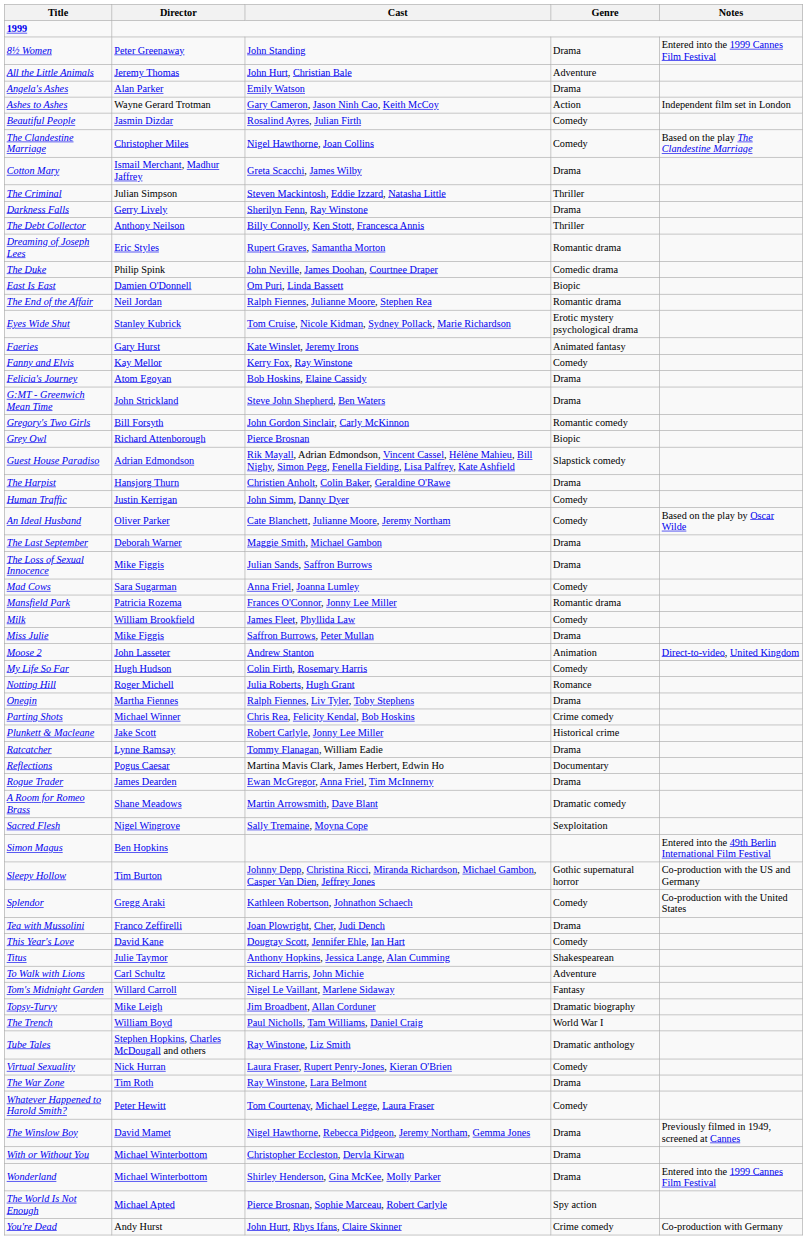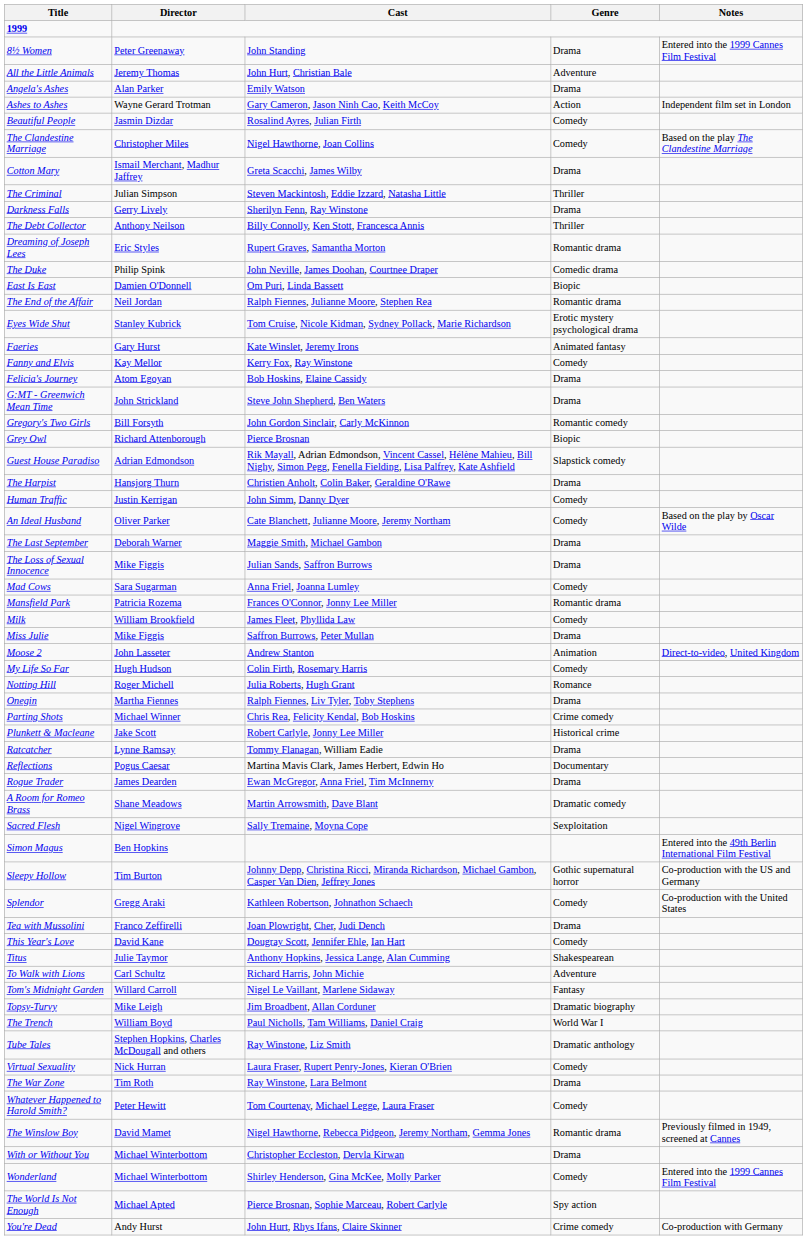 <table class="wikitable">
 <tr>
 <th>Title</th>
 <th>Director</th>
 <th>Cast</th>
 <th>Genre</th>
 <th>Notes</th>
 </tr>
 <tr>
 <td><strong><a href='#'>1999</a></strong></td>
 </tr>
 <tr>
 <td><em><a href='#'>8½ Women</a></em></td>
 <td><a href='#'>Peter Greenaway</a></td>
 <td><a href='#'>John Standing</a></td>
 <td>Drama</td>
 <td>Entered into the <a href='#'>1999 Cannes Film Festival</a></td>
 </tr>
 <tr>
 <td><em><a href='#'>All the Little Animals</a></em></td>
 <td><a href='#'>Jeremy Thomas</a></td>
 <td><a href='#'>John Hurt</a>, <a href='#'>Christian Bale</a></td>
 <td>Adventure</td>
 <td></td>
 </tr>
 <tr>
 <td><em><a href='#'>Angela's Ashes</a></em></td>
 <td><a href='#'>Alan Parker</a></td>
 <td><a href='#'>Emily Watson</a></td>
 <td>Drama</td>
 <td></td>
 </tr>
 <tr>
 <td><em><a href='#'>Ashes to Ashes</a></em></td>
 <td>Wayne Gerard Trotman</td>
 <td><a href='#'>Gary Cameron</a>, <a href='#'>Jason Ninh Cao</a>, <a href='#'>Keith McCoy</a></td>
 <td>Action</td>
 <td>Independent film set in London</td>
 </tr>
 <tr>
 <td><em><a href='#'>Beautiful People</a></em></td>
 <td><a href='#'>Jasmin Dizdar</a></td>
 <td><a href='#'>Rosalind Ayres</a>, <a href='#'>Julian Firth</a></td>
 <td>Comedy</td>
 <td></td>
 </tr>
 <tr>
 <td><em><a href='#'>The Clandestine Marriage</a></em></td>
 <td><a href='#'>Christopher Miles</a></td>
 <td><a href='#'>Nigel Hawthorne</a>, <a href='#'>Joan Collins</a></td>
 <td>Comedy</td>
 <td>Based on the play <em><a href='#'>The Clandestine Marriage</a></em></td>
 </tr>
 <tr>
 <td><em><a href='#'>Cotton Mary</a></em></td>
 <td><a href='#'>Ismail Merchant</a>, <a href='#'>Madhur Jaffrey</a></td>
 <td><a href='#'>Greta Scacchi</a>, <a href='#'>James Wilby</a></td>
 <td>Drama</td>
 <td></td>
 </tr>
 <tr>
 <td><em><a href='#'>The Criminal</a></em></td>
 <td>Julian Simpson</td>
 <td><a href='#'>Steven Mackintosh</a>, <a href='#'>Eddie Izzard</a>, <a href='#'>Natasha Little</a></td>
 <td>Thriller</td>
 <td></td>
 </tr>
 <tr>
 <td><em><a href='#'>Darkness Falls</a></em></td>
 <td><a href='#'>Gerry Lively</a></td>
 <td><a href='#'>Sherilyn Fenn</a>, <a href='#'>Ray Winstone</a></td>
 <td>Drama</td>
 <td></td>
 </tr>
 <tr>
 <td><em><a href='#'>The Debt Collector</a></em></td>
 <td><a href='#'>Anthony Neilson</a></td>
 <td><a href='#'>Billy Connolly</a>, <a href='#'>Ken Stott</a>, <a href='#'>Francesca Annis</a></td>
 <td>Thriller</td>
 <td></td>
 </tr>
 <tr>
 <td><em><a href='#'>Dreaming of Joseph Lees</a></em></td>
 <td><a href='#'>Eric Styles</a></td>
 <td><a href='#'>Rupert Graves</a>, <a href='#'>Samantha Morton</a></td>
 <td>Romantic drama</td>
 <td></td>
 </tr>
 <tr>
 <td><em><a href='#'>The Duke</a></em></td>
 <td>Philip Spink</td>
 <td><a href='#'>John Neville</a>, <a href='#'>James Doohan</a>, <a href='#'>Courtnee Draper</a></td>
 <td>Comedic drama</td>
 <td></td>
 </tr>
 <tr>
 <td><em><a href='#'>East Is East</a></em></td>
 <td><a href='#'>Damien O'Donnell</a></td>
 <td><a href='#'>Om Puri</a>, <a href='#'>Linda Bassett</a></td>
 <td>Biopic</td>
 <td></td>
 </tr>
 <tr>
 <td><em><a href='#'>The End of the Affair</a></em></td>
 <td><a href='#'>Neil Jordan</a></td>
 <td><a href='#'>Ralph Fiennes</a>, <a href='#'>Julianne Moore</a>, <a href='#'>Stephen Rea</a></td>
 <td>Romantic drama</td>
 <td></td>
 </tr>
 <tr>
 <td><em><a href='#'>Eyes Wide Shut</a></em></td>
 <td><a href='#'>Stanley Kubrick</a></td>
 <td><a href='#'>Tom Cruise</a>, <a href='#'>Nicole Kidman</a>, <a href='#'>Sydney Pollack</a>, <a href='#'>Marie Richardson</a></td>
 <td>Erotic mystery psychological drama</td>
 <td></td>
 </tr>
 <tr>
 <td><em><a href='#'>Faeries</a></em></td>
 <td><a href='#'>Gary Hurst</a></td>
 <td><a href='#'>Kate Winslet</a>, <a href='#'>Jeremy Irons</a></td>
 <td>Animated fantasy</td>
 <td></td>
 </tr>
 <tr>
 <td><em><a href='#'>Fanny and Elvis</a></em></td>
 <td><a href='#'>Kay Mellor</a></td>
 <td><a href='#'>Kerry Fox</a>, <a href='#'>Ray Winstone</a></td>
 <td>Comedy</td>
 <td></td>
 </tr>
 <tr>
 <td><em><a href='#'>Felicia's Journey</a></em></td>
 <td><a href='#'>Atom Egoyan</a></td>
 <td><a href='#'>Bob Hoskins</a>, <a href='#'>Elaine Cassidy</a></td>
 <td>Drama</td>
 <td></td>
 </tr>
 <tr>
 <td><em><a href='#'>G:MT - Greenwich Mean Time</a></em></td>
 <td><a href='#'>John Strickland</a></td>
 <td><a href='#'>Steve John Shepherd</a>, <a href='#'>Ben Waters</a></td>
 <td>Drama</td>
 <td></td>
 </tr>
 <tr>
 <td><em><a href='#'>Gregory's Two Girls</a></em></td>
 <td><a href='#'>Bill Forsyth</a></td>
 <td><a href='#'>John Gordon Sinclair</a>, <a href='#'>Carly McKinnon</a></td>
 <td>Romantic comedy</td>
 <td></td>
 </tr>
 <tr>
 <td><em><a href='#'>Grey Owl</a></em></td>
 <td><a href='#'>Richard Attenborough</a></td>
 <td><a href='#'>Pierce Brosnan</a></td>
 <td>Biopic</td>
 <td></td>
 </tr>
 <tr>
 <td><em><a href='#'>Guest House Paradiso</a></em></td>
 <td><a href='#'>Adrian Edmondson</a></td>
 <td><a href='#'>Rik Mayall</a>, Adrian Edmondson, <a href='#'>Vincent Cassel</a>, <a href='#'>Hélène Mahieu</a>, <a href='#'>Bill Nighy</a>, <a href='#'>Simon Pegg</a>, <a href='#'>Fenella Fielding</a>, <a href='#'>Lisa Palfrey</a>, <a href='#'>Kate Ashfield</a></td>
 <td>Slapstick comedy</td>
 <td></td>
 </tr>
 <tr>
 <td><em><a href='#'>The Harpist</a></em></td>
 <td><a href='#'>Hansjorg Thurn</a></td>
 <td><a href='#'>Christien Anholt</a>, <a href='#'>Colin Baker</a>, <a href='#'>Geraldine O'Rawe</a></td>
 <td>Drama</td>
 <td></td>
 </tr>
 <tr>
 <td><em><a href='#'>Human Traffic</a></em></td>
 <td><a href='#'>Justin Kerrigan</a></td>
 <td><a href='#'>John Simm</a>, <a href='#'>Danny Dyer</a></td>
 <td>Comedy</td>
 <td></td>
 </tr>
 <tr>
 <td><em><a href='#'>An Ideal Husband</a></em></td>
 <td><a href='#'>Oliver Parker</a></td>
 <td><a href='#'>Cate Blanchett</a>, <a href='#'>Julianne Moore</a>, <a href='#'>Jeremy Northam</a></td>
 <td>Comedy</td>
 <td>Based on the play by <a href='#'>Oscar Wilde</a></td>
 </tr>
 <tr>
 <td><em><a href='#'>The Last September</a></em></td>
 <td><a href='#'>Deborah Warner</a></td>
 <td><a href='#'>Maggie Smith</a>, <a href='#'>Michael Gambon</a></td>
 <td>Drama</td>
 <td></td>
 </tr>
 <tr>
 <td><em><a href='#'>The Loss of Sexual Innocence</a></em></td>
 <td><a href='#'>Mike Figgis</a></td>
 <td><a href='#'>Julian Sands</a>, <a href='#'>Saffron Burrows</a></td>
 <td>Drama</td>
 <td></td>
 </tr>
 <tr>
 <td><em><a href='#'>Mad Cows</a></em></td>
 <td><a href='#'>Sara Sugarman</a></td>
 <td><a href='#'>Anna Friel</a>, <a href='#'>Joanna Lumley</a></td>
 <td>Comedy</td>
 <td></td>
 </tr>
 <tr>
 <td><em><a href='#'>Mansfield Park</a></em></td>
 <td><a href='#'>Patricia Rozema</a></td>
 <td><a href='#'>Frances O'Connor</a>, <a href='#'>Jonny Lee Miller</a></td>
 <td>Romantic drama</td>
 <td></td>
 </tr>
 <tr>
 <td><em><a href='#'>Milk</a></em></td>
 <td><a href='#'>William Brookfield</a></td>
 <td><a href='#'>James Fleet</a>, <a href='#'>Phyllida Law</a></td>
 <td>Comedy</td>
 <td></td>
 </tr>
 <tr>
 <td><em><a href='#'>Miss Julie</a></em></td>
 <td><a href='#'>Mike Figgis</a></td>
 <td><a href='#'>Saffron Burrows</a>, <a href='#'>Peter Mullan</a></td>
 <td>Drama</td>
 <td></td>
 </tr>
 <tr>
 <td><em><a href='#'>Moose 2</a></em></td>
 <td><a href='#'>John Lasseter</a></td>
 <td><a href='#'>Andrew Stanton</a></td>
 <td>Animation</td>
 <td><a href='#'>Direct-to-video</a>, <a href='#'>United Kingdom</a></td>
 </tr>
 <tr>
 <td><em><a href='#'>My Life So Far</a></em></td>
 <td><a href='#'>Hugh Hudson</a></td>
 <td><a href='#'>Colin Firth</a>, <a href='#'>Rosemary Harris</a></td>
 <td>Comedy</td>
 <td></td>
 </tr>
 <tr>
 <td><em><a href='#'>Notting Hill</a></em></td>
 <td><a href='#'>Roger Michell</a></td>
 <td><a href='#'>Julia Roberts</a>, <a href='#'>Hugh Grant</a></td>
 <td>Romance</td>
 <td></td>
 </tr>
 <tr>
 <td><em><a href='#'>Onegin</a></em></td>
 <td><a href='#'>Martha Fiennes</a></td>
 <td><a href='#'>Ralph Fiennes</a>, <a href='#'>Liv Tyler</a>, <a href='#'>Toby Stephens</a></td>
 <td>Drama</td>
 <td></td>
 </tr>
 <tr>
 <td><em><a href='#'>Parting Shots</a></em></td>
 <td><a href='#'>Michael Winner</a></td>
 <td><a href='#'>Chris Rea</a>, <a href='#'>Felicity Kendal</a>, <a href='#'>Bob Hoskins</a></td>
 <td>Crime comedy</td>
 <td></td>
 </tr>
 <tr>
 <td><em><a href='#'>Plunkett & Macleane</a></em></td>
 <td><a href='#'>Jake Scott</a></td>
 <td><a href='#'>Robert Carlyle</a>, <a href='#'>Jonny Lee Miller</a></td>
 <td>Historical crime</td>
 <td></td>
 </tr>
 <tr>
 <td><em><a href='#'>Ratcatcher</a></em></td>
 <td><a href='#'>Lynne Ramsay</a></td>
 <td><a href='#'>Tommy Flanagan</a>, William Eadie</td>
 <td>Drama</td>
 <td></td>
 </tr>
 <tr>
 <td><em><a href='#'>Reflections</a></em></td>
 <td><a href='#'>Pogus Caesar</a></td>
 <td>Martina Mavis Clark, James Herbert, Edwin Ho</td>
 <td>Documentary</td>
 <td></td>
 </tr>
 <tr>
 <td><em><a href='#'>Rogue Trader</a></em></td>
 <td><a href='#'>James Dearden</a></td>
 <td><a href='#'>Ewan McGregor</a>, <a href='#'>Anna Friel</a>, <a href='#'>Tim McInnerny</a></td>
 <td>Drama</td>
 <td></td>
 </tr>
 <tr>
 <td><em><a href='#'>A Room for Romeo Brass</a></em></td>
 <td><a href='#'>Shane Meadows</a></td>
 <td><a href='#'>Martin Arrowsmith</a>, <a href='#'>Dave Blant</a></td>
 <td>Dramatic comedy</td>
 <td></td>
 </tr>
 <tr>
 <td><em><a href='#'>Sacred Flesh</a></em></td>
 <td><a href='#'>Nigel Wingrove</a></td>
 <td><a href='#'>Sally Tremaine</a>, <a href='#'>Moyna Cope</a></td>
 <td>Sexploitation</td>
 <td></td>
 </tr>
 <tr>
 <td><em><a href='#'>Simon Magus</a></em></td>
 <td><a href='#'>Ben Hopkins</a></td>
 <td></td>
 <td></td>
 <td>Entered into the <a href='#'>49th Berlin International Film Festival</a></td>
 </tr>
 <tr>
 <td><em><a href='#'>Sleepy Hollow</a></em></td>
 <td><a href='#'>Tim Burton</a></td>
 <td><a href='#'>Johnny Depp</a>, <a href='#'>Christina Ricci</a>, <a href='#'>Miranda Richardson</a>, <a href='#'>Michael Gambon</a>, <a href='#'>Casper Van Dien</a>, <a href='#'>Jeffrey Jones</a></td>
 <td>Gothic supernatural horror</td>
 <td>Co-production with the US and Germany</td>
 </tr>
 <tr>
 <td><em><a href='#'>Splendor</a></em></td>
 <td><a href='#'>Gregg Araki</a></td>
 <td><a href='#'>Kathleen Robertson</a>, <a href='#'>Johnathon Schaech</a></td>
 <td>Comedy</td>
 <td>Co-production with the United States</td>
 </tr>
 <tr>
 <td><em><a href='#'>Tea with Mussolini</a></em></td>
 <td><a href='#'>Franco Zeffirelli</a></td>
 <td><a href='#'>Joan Plowright</a>, <a href='#'>Cher</a>, <a href='#'>Judi Dench</a></td>
 <td>Drama</td>
 <td></td>
 </tr>
 <tr>
 <td><em><a href='#'>This Year's Love</a></em></td>
 <td><a href='#'>David Kane</a></td>
 <td><a href='#'>Dougray Scott</a>, <a href='#'>Jennifer Ehle</a>, <a href='#'>Ian Hart</a></td>
 <td>Comedy</td>
 <td></td>
 </tr>
 <tr>
 <td><em><a href='#'>Titus</a></em></td>
 <td><a href='#'>Julie Taymor</a></td>
 <td><a href='#'>Anthony Hopkins</a>, <a href='#'>Jessica Lange</a>, <a href='#'>Alan Cumming</a></td>
 <td>Shakespearean</td>
 <td></td>
 </tr>
 <tr>
 <td><em><a href='#'>To Walk with Lions</a></em></td>
 <td><a href='#'>Carl Schultz</a></td>
 <td><a href='#'>Richard Harris</a>, <a href='#'>John Michie</a></td>
 <td>Adventure</td>
 <td></td>
 </tr>
 <tr>
 <td><em><a href='#'>Tom's Midnight Garden</a></em></td>
 <td><a href='#'>Willard Carroll</a></td>
 <td><a href='#'>Nigel Le Vaillant</a>, <a href='#'>Marlene Sidaway</a></td>
 <td>Fantasy</td>
 <td></td>
 </tr>
 <tr>
 <td><em><a href='#'>Topsy-Turvy</a></em></td>
 <td><a href='#'>Mike Leigh</a></td>
 <td><a href='#'>Jim Broadbent</a>, <a href='#'>Allan Corduner</a></td>
 <td>Dramatic biography</td>
 <td></td>
 </tr>
 <tr>
 <td><em><a href='#'>The Trench</a></em></td>
 <td><a href='#'>William Boyd</a></td>
 <td><a href='#'>Paul Nicholls</a>, <a href='#'>Tam Williams</a>, <a href='#'>Daniel Craig</a></td>
 <td>World War I</td>
 <td></td>
 </tr>
 <tr>
 <td><em><a href='#'>Tube Tales</a></em></td>
 <td><a href='#'>Stephen Hopkins</a>, <a href='#'>Charles McDougall</a> and others</td>
 <td><a href='#'>Ray Winstone</a>, <a href='#'>Liz Smith</a></td>
 <td>Dramatic anthology</td>
 <td></td>
 </tr>
 <tr>
 <td><em><a href='#'>Virtual Sexuality</a></em></td>
 <td><a href='#'>Nick Hurran</a></td>
 <td><a href='#'>Laura Fraser</a>, <a href='#'>Rupert Penry-Jones</a>, <a href='#'>Kieran O'Brien</a></td>
 <td>Comedy</td>
 <td></td>
 </tr>
 <tr>
 <td><em><a href='#'>The War Zone</a></em></td>
 <td><a href='#'>Tim Roth</a></td>
 <td><a href='#'>Ray Winstone</a>, <a href='#'>Lara Belmont</a></td>
 <td>Drama</td>
 <td></td>
 </tr>
 <tr>
 <td><em><a href='#'>Whatever Happened to Harold Smith?</a></em></td>
 <td><a href='#'>Peter Hewitt</a></td>
 <td><a href='#'>Tom Courtenay</a>, <a href='#'>Michael Legge</a>, <a href='#'>Laura Fraser</a></td>
 <td>Comedy</td>
 <td></td>
 </tr>
 <tr>
 <td><em><a href='#'>The Winslow Boy</a></em></td>
 <td><a href='#'>David Mamet</a></td>
 <td><a href='#'>Nigel Hawthorne</a>, <a href='#'>Rebecca Pidgeon</a>, <a href='#'>Jeremy Northam</a>, <a href='#'>Gemma Jones</a></td>
-<td>Drama</td>
+<td>Romantic drama</td>
 <td>Previously filmed in 1949, screened at <a href='#'>Cannes</a></td>
 </tr>
 <tr>
 <td><em><a href='#'>With or Without You</a></em></td>
 <td><a href='#'>Michael Winterbottom</a></td>
 <td><a href='#'>Christopher Eccleston</a>, <a href='#'>Dervla Kirwan</a></td>
 <td>Drama</td>
 <td></td>
 </tr>
 <tr>
 <td><em><a href='#'>Wonderland</a></em></td>
 <td><a href='#'>Michael Winterbottom</a></td>
 <td><a href='#'>Shirley Henderson</a>, <a href='#'>Gina McKee</a>, <a href='#'>Molly Parker</a></td>
-<td>Drama</td>
+<td>Comedy</td>
 <td>Entered into the <a href='#'>1999 Cannes Film Festival</a></td>
 </tr>
 <tr>
 <td><em><a href='#'>The World Is Not Enough</a></em></td>
 <td><a href='#'>Michael Apted</a></td>
 <td><a href='#'>Pierce Brosnan</a>, <a href='#'>Sophie Marceau</a>, <a href='#'>Robert Carlyle</a></td>
 <td>Spy action</td>
 <td></td>
 </tr>
 <tr>
 <td><em><a href='#'>You're Dead</a></em></td>
 <td>Andy Hurst</td>
 <td><a href='#'>John Hurt</a>, <a href='#'>Rhys Ifans</a>, <a href='#'>Claire Skinner</a></td>
 <td>Crime comedy</td>
 <td>Co-production with Germany</td>
 </tr>
 </table>
